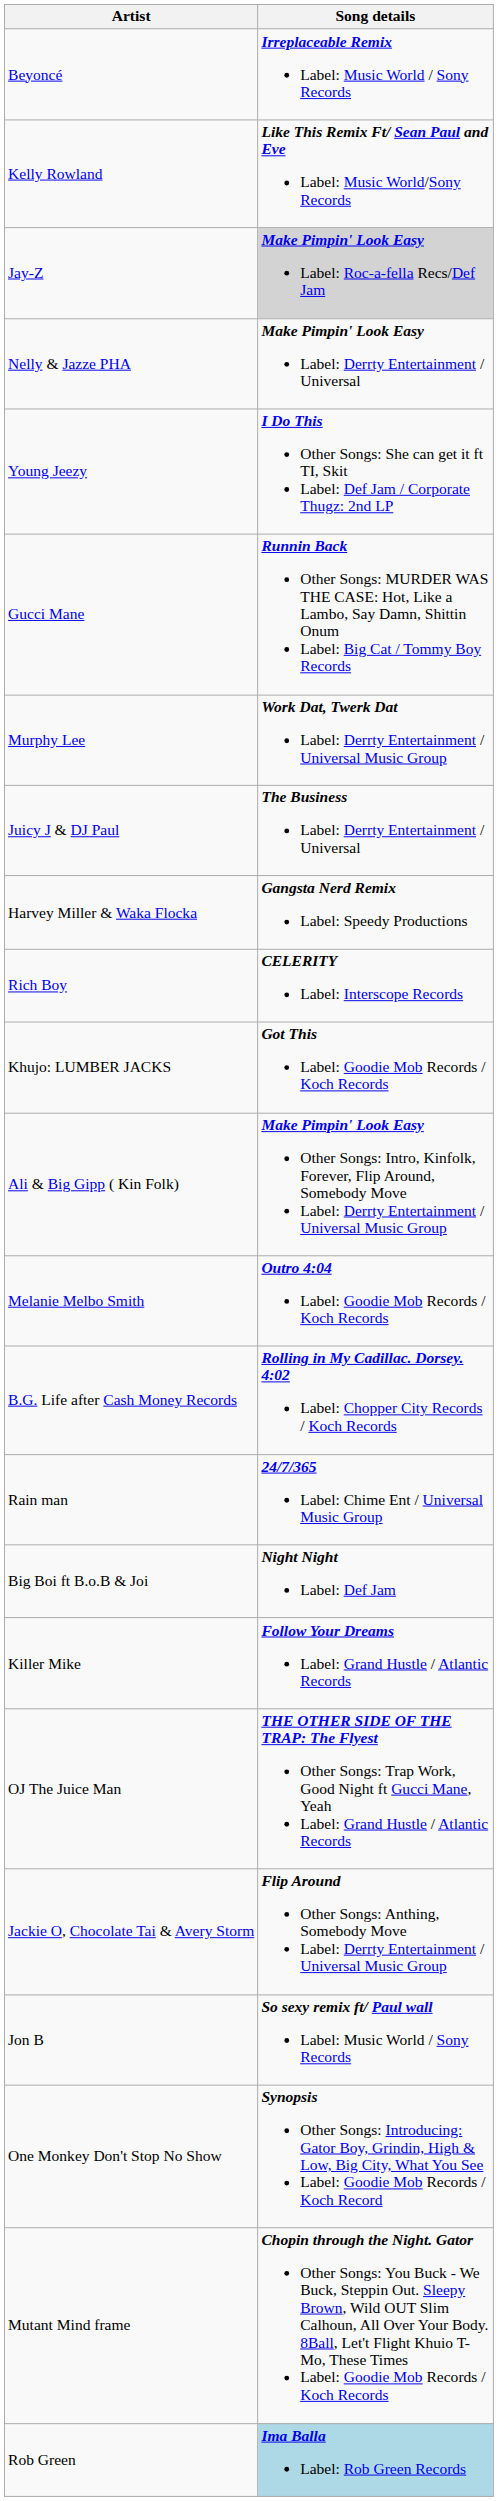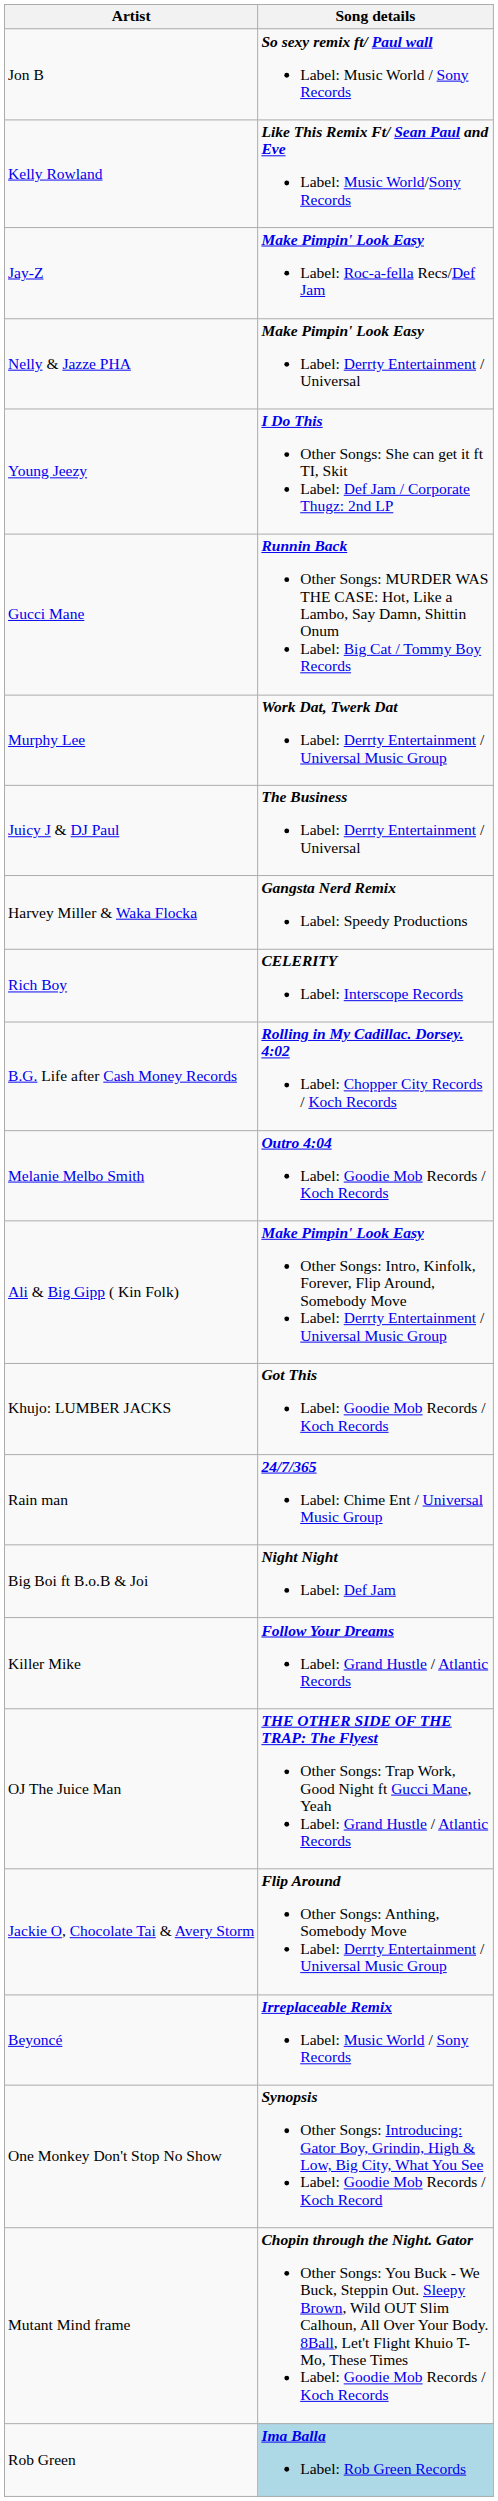 <table class="wikitable">
 <tr>
 <th>Artist</th>
 <th width="235">Song details</th>
 </tr>
 <tr>
-<td><a href='#'>Beyoncé</a></td>
-<td><strong><em><a href='#'>Irreplaceable Remix</a></em></strong><br><ul><li>Label: <a href='#'>Music World</a> / <a href='#'>Sony Records</a></li></ul></td>
+<td>Jon B</td>
+<td><strong><em>So sexy remix ft/ <a href='#'>Paul wall</a></em></strong><br><ul><li>Label: Music World / <a href='#'>Sony Records</a></li></ul></td>
 </tr>
 <tr>
 <td><a href='#'>Kelly Rowland</a></td>
 <td><strong><em>Like This Remix Ft/ <a href='#'>Sean Paul</a> and <a href='#'>Eve</a></em></strong><br><ul><li>Label: <a href='#'>Music World</a>/<a href='#'>Sony Records</a></li></ul></td>
 </tr>
 <tr>
 <td><a href='#'>Jay-Z</a></td>
-<td style="background: lightgrey;"><strong><em><a href='#'>Make Pimpin' Look Easy</a></em></strong><br><ul><li>Label: <a href='#'>Roc-a-fella</a> Recs/<a href='#'>Def Jam</a></li></ul></td>
+<td><strong><em><a href='#'>Make Pimpin' Look Easy</a></em></strong><br><ul><li>Label: <a href='#'>Roc-a-fella</a> Recs/<a href='#'>Def Jam</a></li></ul></td>
 </tr>
 <tr>
 <td><a href='#'>Nelly</a> & <a href='#'>Jazze PHA</a></td>
 <td><strong><em>Make Pimpin' Look Easy</em></strong><br><ul><li>Label: <a href='#'>Derrty Entertainment</a> / Universal</li></ul></td>
 </tr>
 <tr>
 <td><a href='#'>Young Jeezy</a></td>
 <td><strong><em><a href='#'>I Do This</a></em></strong><br><ul><li>Other Songs: She can get it ft TI, Skit</li><li>Label: <a href='#'>Def Jam / Corporate Thugz: 2nd LP</a></li></ul></td>
 </tr>
 <tr>
 <td><a href='#'>Gucci Mane</a></td>
 <td><strong><em><a href='#'>Runnin Back</a></em></strong><br><ul><li>Other Songs: MURDER WAS THE CASE: Hot, Like a Lambo, Say Damn, Shittin Onum</li><li>Label: <a href='#'>Big Cat / Tommy Boy Records</a></li></ul></td>
 </tr>
 <tr>
 <td><a href='#'>Murphy Lee</a></td>
 <td><strong><em>Work Dat, Twerk Dat</em></strong><br><ul><li>Label: <a href='#'>Derrty Entertainment</a> / <a href='#'>Universal Music Group</a></li></ul></td>
 </tr>
 <tr>
 <td><a href='#'>Juicy J</a> & <a href='#'>DJ Paul</a></td>
 <td><strong><em>The Business</em></strong><br><ul><li>Label: <a href='#'>Derrty Entertainment</a> / Universal</li></ul></td>
 </tr>
 <tr>
 <td>Harvey Miller & <a href='#'>Waka Flocka</a></td>
 <td><strong><em>Gangsta Nerd Remix</em></strong><br><ul><li>Label: Speedy Productions</li></ul></td>
 </tr>
 <tr>
 <td><a href='#'>Rich Boy</a></td>
 <td><strong><em>CELERITY</em></strong><br><ul><li>Label: <a href='#'>Interscope Records</a></li></ul></td>
 </tr>
 <tr>
-<td>Khujo: LUMBER JACKS</td>
-<td><strong><em>Got This</em></strong><br><ul><li>Label: <a href='#'>Goodie Mob</a> Records / <a href='#'>Koch Records</a></li></ul></td>
+<td><a href='#'>B.G.</a> Life after <a href='#'>Cash Money Records</a></td>
+<td><strong><em><a href='#'>Rolling in My Cadillac. Dorsey. 4:02</a></em></strong><br><ul><li>Label: <a href='#'>Chopper City Records</a> / <a href='#'>Koch Records</a></li></ul></td>
+</tr>
+<tr>
+<td><a href='#'>Melanie Melbo Smith</a></td>
+<td><strong><em><a href='#'>Outro 4:04</a></em></strong><br><ul><li>Label: <a href='#'>Goodie Mob</a> Records / <a href='#'>Koch Records</a></li></ul></td>
 </tr>
 <tr>
 <td><a href='#'>Ali</a> & <a href='#'>Big Gipp</a> ( Kin Folk)</td>
 <td><strong><em><a href='#'>Make Pimpin' Look Easy</a></em></strong><br><ul><li>Other Songs: Intro, Kinfolk, Forever, Flip Around, Somebody Move</li><li>Label: <a href='#'>Derrty Entertainment</a> / <a href='#'>Universal Music Group</a></li></ul></td>
 </tr>
 <tr>
-<td><a href='#'>Melanie Melbo Smith</a></td>
-<td><strong><em><a href='#'>Outro 4:04</a></em></strong><br><ul><li>Label: <a href='#'>Goodie Mob</a> Records / <a href='#'>Koch Records</a></li></ul></td>
-</tr>
-<tr>
-<td><a href='#'>B.G.</a> Life after <a href='#'>Cash Money Records</a></td>
-<td><strong><em><a href='#'>Rolling in My Cadillac. Dorsey. 4:02</a></em></strong><br><ul><li>Label: <a href='#'>Chopper City Records</a> / <a href='#'>Koch Records</a></li></ul></td>
+<td>Khujo: LUMBER JACKS</td>
+<td><strong><em>Got This</em></strong><br><ul><li>Label: <a href='#'>Goodie Mob</a> Records / <a href='#'>Koch Records</a></li></ul></td>
 </tr>
 <tr>
 <td>Rain man</td>
 <td><strong><em><a href='#'>24/7/365</a></em></strong><br><ul><li>Label: Chime Ent / <a href='#'>Universal Music Group</a></li></ul></td>
 </tr>
 <tr>
 <td>Big Boi ft B.o.B & Joi</td>
 <td><strong><em>Night Night</em></strong><br><ul><li>Label: <a href='#'>Def Jam</a></li></ul></td>
 </tr>
 <tr>
 <td>Killer Mike</td>
 <td><strong><em><a href='#'>Follow Your Dreams</a></em></strong><br><ul><li>Label: <a href='#'>Grand Hustle</a> / <a href='#'>Atlantic Records</a></li></ul></td>
 </tr>
 <tr>
 <td>OJ The Juice Man</td>
 <td><strong><em><a href='#'>THE OTHER SIDE OF THE TRAP: The Flyest</a></em></strong><br><ul><li>Other Songs: Trap Work, Good Night ft <a href='#'>Gucci Mane</a>, Yeah</li><li>Label: <a href='#'>Grand Hustle</a> / <a href='#'>Atlantic Records</a></li></ul></td>
 </tr>
 <tr>
 <td><a href='#'>Jackie O</a>, <a href='#'>Chocolate Tai</a> & <a href='#'>Avery Storm</a></td>
 <td><strong><em>Flip Around</em></strong><br><ul><li>Other Songs: Anthing, Somebody Move</li><li>Label: <a href='#'>Derrty Entertainment</a> / <a href='#'>Universal Music Group</a></li></ul></td>
 </tr>
 <tr>
-<td>Jon B</td>
-<td><strong><em>So sexy remix ft/ <a href='#'>Paul wall</a></em></strong><br><ul><li>Label: Music World / <a href='#'>Sony Records</a></li></ul></td>
+<td><a href='#'>Beyoncé</a></td>
+<td><strong><em><a href='#'>Irreplaceable Remix</a></em></strong><br><ul><li>Label: <a href='#'>Music World</a> / <a href='#'>Sony Records</a></li></ul></td>
 </tr>
 <tr>
 <td>One Monkey Don't Stop No Show</td>
 <td><strong><em>Synopsis</em></strong><br><ul><li>Other Songs: <a href='#'>Introducing: Gator Boy, Grindin, High & Low, Big City, What You See</a></li><li>Label: <a href='#'>Goodie Mob</a> Records / <a href='#'>Koch Record</a></li></ul></td>
 </tr>
 <tr>
 <td>Mutant Mind frame</td>
 <td><strong><em>Chopin through the Night. Gator</em></strong><br><ul><li>Other Songs: You Buck - We Buck, Steppin Out. <a href='#'>Sleepy Brown</a>, Wild OUT Slim Calhoun, All Over Your Body. <a href='#'>8Ball</a>, Let't Flight Khuio T-Mo, These Times</li><li>Label: <a href='#'>Goodie Mob</a> Records / <a href='#'>Koch Records</a></li></ul></td>
 </tr>
 <tr>
 <td>Rob Green</td>
 <td style="background: lightblue;"><strong><em><a href='#'>Ima Balla</a></em></strong><br><ul><li>Label: <a href='#'>Rob Green Records</a></li></ul></td>
 </tr>
 </table>
